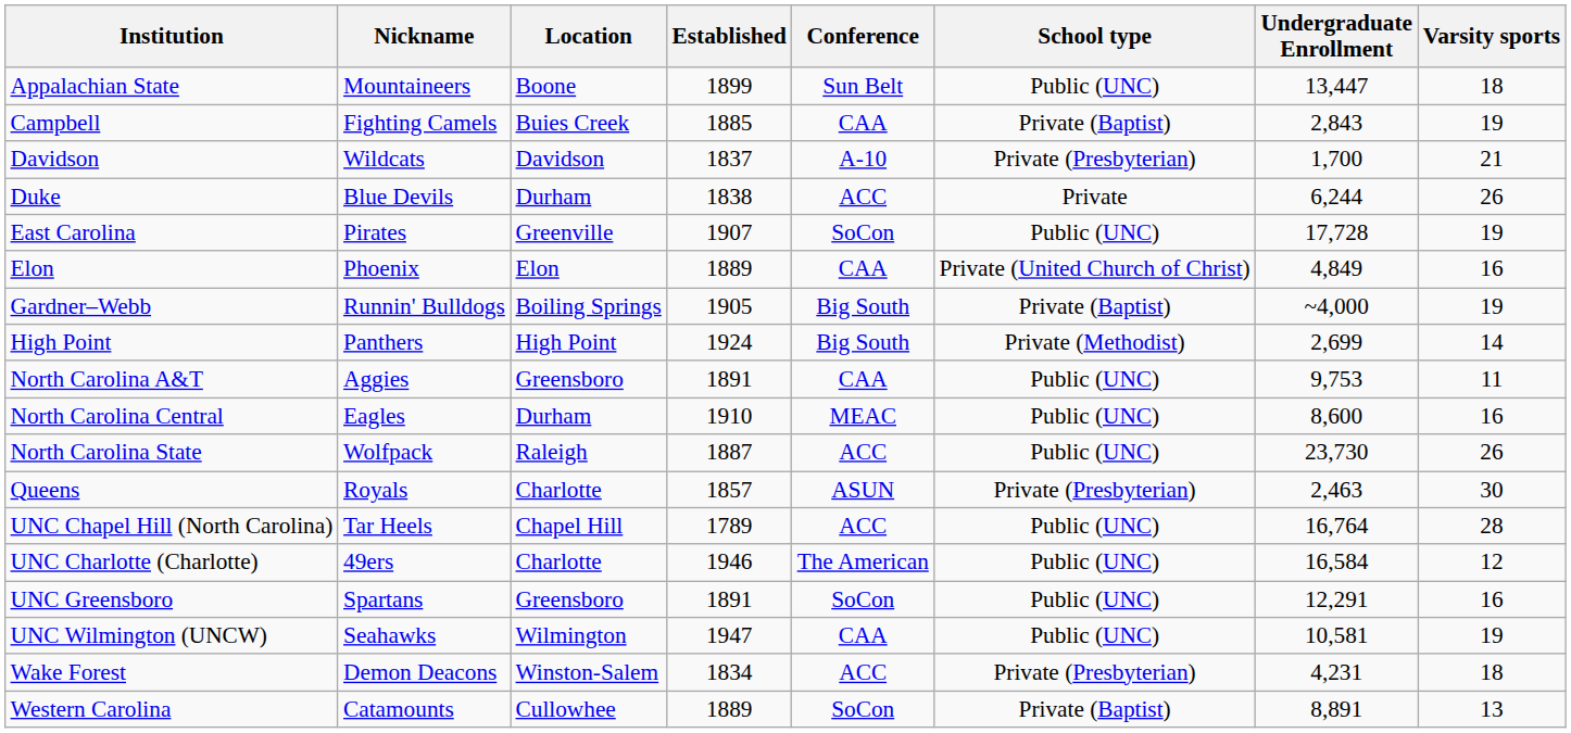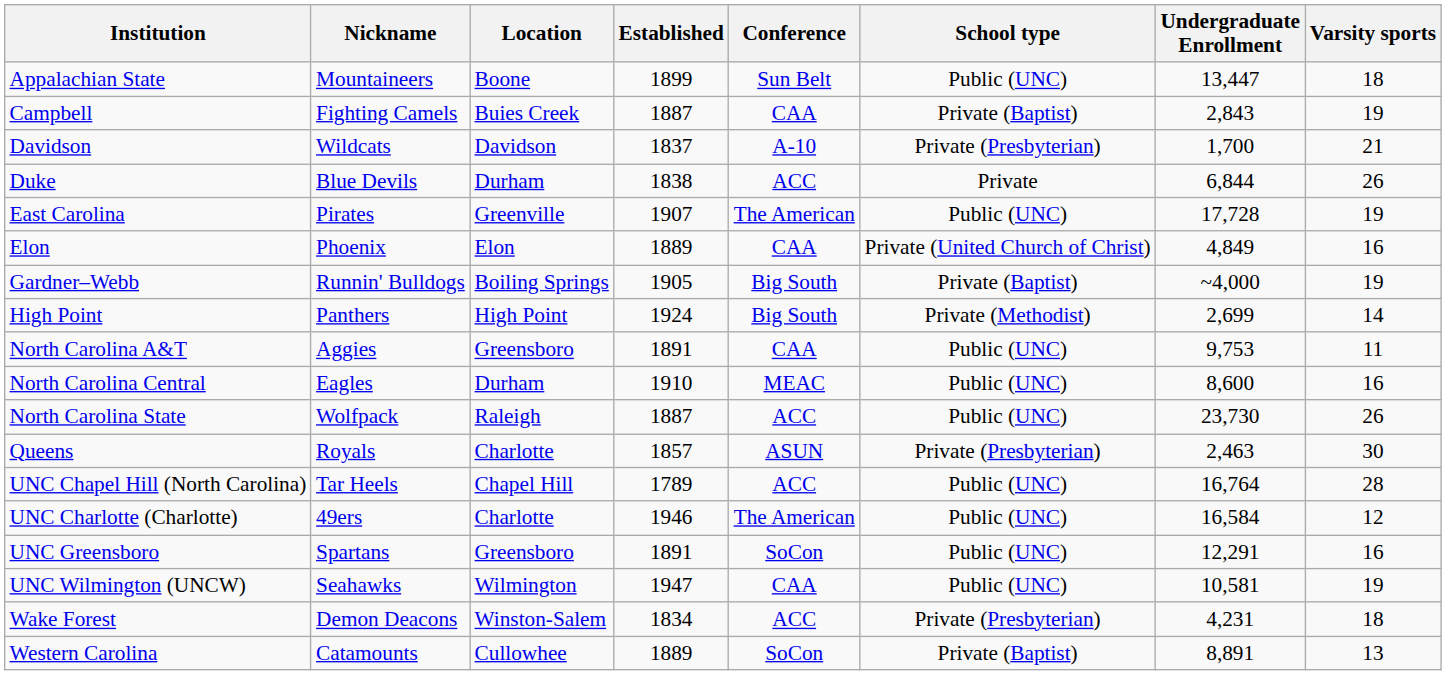 <table class="wikitable">
 <tr>
 <th>Institution</th>
 <th>Nickname</th>
 <th>Location</th>
 <th>Established</th>
 <th>Conference</th>
 <th>School type</th>
 <th>Undergraduate <br> Enrollment</th>
 <th>Varsity sports</th>
 </tr>
 <tr>
 <td><a href='#'>Appalachian State</a></td>
 <td><a href='#'>Mountaineers</a></td>
 <td><a href='#'>Boone</a></td>
 <td align="center">1899</td>
 <td align="center"><a href='#'>Sun Belt</a></td>
 <td align="center">Public (<a href='#'>UNC</a>)</td>
 <td align="center">13,447</td>
 <td align="center">18</td>
 </tr>
 <tr>
 <td><a href='#'>Campbell</a></td>
 <td><a href='#'>Fighting Camels</a></td>
 <td><a href='#'>Buies Creek</a></td>
-<td align="center">1885</td>
+<td align="center">1887</td>
 <td align="center"><a href='#'>CAA</a></td>
 <td align="center">Private (<a href='#'>Baptist</a>)</td>
 <td align="center">2,843</td>
 <td align="center">19</td>
 </tr>
 <tr>
 <td><a href='#'>Davidson</a></td>
 <td><a href='#'>Wildcats</a></td>
 <td><a href='#'>Davidson</a></td>
 <td align="center">1837</td>
 <td align="center"><a href='#'>A-10</a></td>
 <td align="center">Private (<a href='#'>Presbyterian</a>)</td>
 <td align="center">1,700</td>
 <td align="center">21</td>
 </tr>
 <tr>
 <td><a href='#'>Duke</a></td>
 <td><a href='#'>Blue Devils</a></td>
 <td><a href='#'>Durham</a></td>
 <td align="center">1838</td>
 <td align="center"><a href='#'>ACC</a></td>
 <td align="center">Private</td>
-<td align="center">6,244</td>
+<td align="center">6,844</td>
 <td align="center">26</td>
 </tr>
 <tr>
 <td><a href='#'>East Carolina</a></td>
 <td><a href='#'>Pirates</a></td>
 <td><a href='#'>Greenville</a></td>
 <td align="center">1907</td>
-<td align="center"><a href='#'>SoCon</a></td>
+<td align="center"><a href='#'>The American</a></td>
 <td align="center">Public (<a href='#'>UNC</a>)</td>
 <td align="center">17,728</td>
 <td align="center">19</td>
 </tr>
 <tr>
 <td><a href='#'>Elon</a></td>
 <td><a href='#'>Phoenix</a></td>
 <td><a href='#'>Elon</a></td>
 <td align="center">1889</td>
 <td align="center"><a href='#'>CAA</a></td>
 <td align="center">Private (<a href='#'>United Church of Christ</a>)</td>
 <td align="center">4,849</td>
 <td align="center">16</td>
 </tr>
 <tr>
 <td><a href='#'>Gardner–Webb</a></td>
 <td><a href='#'>Runnin' Bulldogs</a></td>
 <td><a href='#'>Boiling Springs</a></td>
 <td align="center">1905</td>
 <td align="center"><a href='#'>Big South</a></td>
 <td align="center">Private (<a href='#'>Baptist</a>)</td>
 <td align="center">~4,000</td>
 <td align="center">19</td>
 </tr>
 <tr>
 <td><a href='#'>High Point</a></td>
 <td><a href='#'>Panthers</a></td>
 <td><a href='#'>High Point</a></td>
 <td align="center">1924</td>
 <td align="center"><a href='#'>Big South</a></td>
 <td align="center">Private (<a href='#'>Methodist</a>)</td>
 <td align="center">2,699</td>
 <td align="center">14</td>
 </tr>
 <tr>
 <td><a href='#'>North Carolina A&T</a></td>
 <td><a href='#'>Aggies</a></td>
 <td><a href='#'>Greensboro</a></td>
 <td align="center">1891</td>
 <td align="center"><a href='#'>CAA</a></td>
 <td align="center">Public (<a href='#'>UNC</a>)</td>
 <td align="center">9,753</td>
 <td align="center">11</td>
 </tr>
 <tr>
 <td><a href='#'>North Carolina Central</a></td>
 <td><a href='#'>Eagles</a></td>
 <td><a href='#'>Durham</a></td>
 <td align="center">1910</td>
 <td align="center"><a href='#'>MEAC</a></td>
 <td align="center">Public (<a href='#'>UNC</a>)</td>
 <td align="center">8,600</td>
 <td align="center">16</td>
 </tr>
 <tr>
 <td><a href='#'>North Carolina State</a></td>
 <td><a href='#'>Wolfpack</a></td>
 <td><a href='#'>Raleigh</a></td>
 <td align="center">1887</td>
 <td align="center"><a href='#'>ACC</a></td>
 <td align="center">Public (<a href='#'>UNC</a>)</td>
 <td align="center">23,730</td>
 <td align="center">26</td>
 </tr>
 <tr>
 <td><a href='#'>Queens</a></td>
 <td><a href='#'>Royals</a></td>
 <td><a href='#'>Charlotte</a></td>
 <td align=center>1857</td>
 <td align=center><a href='#'>ASUN</a></td>
 <td align=center>Private (<a href='#'>Presbyterian</a>)</td>
 <td align=center>2,463</td>
 <td align=center>30</td>
 </tr>
 <tr>
 <td><a href='#'>UNC Chapel Hill</a> (North Carolina)</td>
 <td><a href='#'>Tar Heels</a></td>
 <td><a href='#'>Chapel Hill</a></td>
 <td align="center">1789</td>
 <td align="center"><a href='#'>ACC</a></td>
 <td align="center">Public (<a href='#'>UNC</a>)</td>
 <td align="center">16,764</td>
 <td align="center">28</td>
 </tr>
 <tr>
 <td><a href='#'>UNC Charlotte</a> (Charlotte)</td>
 <td><a href='#'>49ers</a></td>
 <td><a href='#'>Charlotte</a></td>
 <td align="center">1946</td>
 <td align="center"><a href='#'>The American</a></td>
 <td align="center">Public (<a href='#'>UNC</a>)</td>
 <td align="center">16,584</td>
 <td align="center">12</td>
 </tr>
 <tr>
 <td><a href='#'>UNC Greensboro</a></td>
 <td><a href='#'>Spartans</a></td>
 <td><a href='#'>Greensboro</a></td>
 <td align="center">1891</td>
 <td align="center"><a href='#'>SoCon</a></td>
 <td align="center">Public (<a href='#'>UNC</a>)</td>
 <td align="center">12,291</td>
 <td align="center">16</td>
 </tr>
 <tr>
 <td><a href='#'>UNC Wilmington</a> (UNCW)</td>
 <td><a href='#'>Seahawks</a></td>
 <td><a href='#'>Wilmington</a></td>
 <td align="center">1947</td>
 <td align="center"><a href='#'>CAA</a></td>
 <td align="center">Public (<a href='#'>UNC</a>)</td>
 <td align="center">10,581</td>
 <td align="center">19</td>
 </tr>
 <tr>
 <td><a href='#'>Wake Forest</a></td>
 <td><a href='#'>Demon Deacons</a></td>
 <td><a href='#'>Winston-Salem</a></td>
 <td align="center">1834</td>
 <td align="center"><a href='#'>ACC</a></td>
 <td align=center>Private (<a href='#'>Presbyterian</a>)</td>
 <td align="center">4,231</td>
 <td align="center">18</td>
 </tr>
 <tr>
 <td><a href='#'>Western Carolina</a></td>
 <td><a href='#'>Catamounts</a></td>
 <td><a href='#'>Cullowhee</a></td>
 <td align="center">1889</td>
 <td align="center"><a href='#'>SoCon</a></td>
 <td align="center">Private (<a href='#'>Baptist</a>)</td>
 <td align="center">8,891</td>
 <td align="center">13</td>
 </tr>
 </table>
